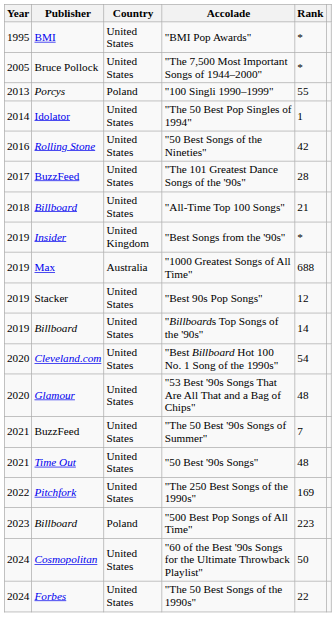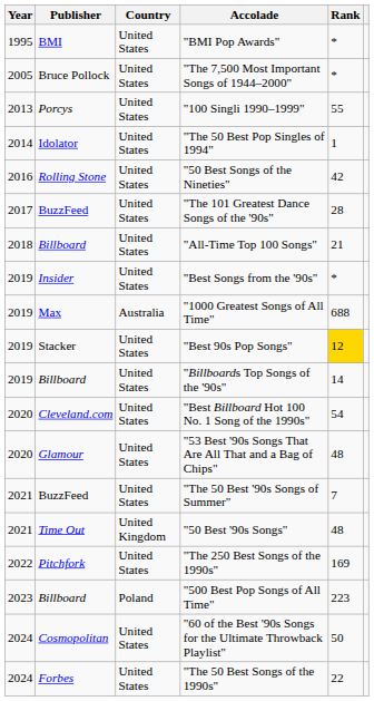 <table class="wikitable sortable plainrowheaders" style="width: 75%;">
 <tr>
 <th scope="col">Year</th>
 <th scope="col">Publisher</th>
 <th scope="col">Country</th>
 <th scope="col">Accolade</th>
 <th scope="col">Rank</th>
 <th scope="col" class="unsortable"></th>
 </tr>
 <tr>
 <td>1995</td>
 <td><a href='#'>BMI</a></td>
 <td>United States</td>
 <td>"BMI Pop Awards"</td>
 <td>*</td>
 <td style="text-align:center;"></td>
 </tr>
 <tr>
 <td>2005</td>
 <td>Bruce Pollock</td>
 <td>United States</td>
 <td>"The 7,500 Most Important Songs of 1944–2000"</td>
 <td>*</td>
 <td style="text-align:center;"></td>
 </tr>
 <tr>
 <td>2013</td>
 <td><em>Porcys</em></td>
-<td>Poland</td>
+<td>United States</td>
 <td>"100 Singli 1990–1999"</td>
 <td>55</td>
 <td style="text-align:center;"></td>
 </tr>
 <tr>
 <td>2014</td>
 <td><a href='#'>Idolator</a></td>
 <td>United States</td>
 <td>"The 50 Best Pop Singles of 1994"</td>
 <td>1</td>
 <td style="text-align:center;"></td>
 </tr>
 <tr>
 <td>2016</td>
 <td><em><a href='#'>Rolling Stone</a></em></td>
 <td>United States</td>
 <td>"50 Best Songs of the Nineties"</td>
 <td>42</td>
 <td style="text-align:center;"></td>
 </tr>
 <tr>
 <td>2017</td>
 <td><a href='#'>BuzzFeed</a></td>
 <td>United States</td>
 <td>"The 101 Greatest Dance Songs of the '90s"</td>
 <td>28</td>
 <td style="text-align:center;"></td>
 </tr>
 <tr>
 <td>2018</td>
 <td><em><a href='#'>Billboard</a></em></td>
 <td>United States</td>
 <td>"All-Time Top 100 Songs"</td>
 <td>21</td>
 <td style="text-align:center;"></td>
 </tr>
 <tr>
 <td>2019</td>
 <td><em><a href='#'>Insider</a></em></td>
-<td>United Kingdom</td>
+<td>United States</td>
 <td>"Best Songs from the '90s"</td>
 <td>*</td>
 <td style="text-align:center;"></td>
 </tr>
 <tr>
 <td>2019</td>
 <td><a href='#'>Max</a></td>
 <td>Australia</td>
 <td>"1000 Greatest Songs of All Time"</td>
 <td>688</td>
 <td style="text-align:center;"></td>
 </tr>
 <tr>
 <td>2019</td>
 <td>Stacker</td>
 <td>United States</td>
 <td>"Best 90s Pop Songs"</td>
-<td>12</td>
+<td style="background: gold;">12</td>
 <td style="text-align:center;"></td>
 </tr>
 <tr>
 <td>2019</td>
 <td><em>Billboard</em></td>
 <td>United States</td>
 <td>"<em>Billboard</em>s Top Songs of the '90s"</td>
 <td>14</td>
 <td style="text-align:center;"></td>
 </tr>
 <tr>
 <td>2020</td>
 <td><em><a href='#'>Cleveland.com</a></em></td>
 <td>United States</td>
 <td>"Best <em>Billboard</em> Hot 100 No. 1 Song of the 1990s"</td>
 <td>54</td>
 <td style="text-align:center;"></td>
 </tr>
 <tr>
 <td>2020</td>
 <td><em><a href='#'>Glamour</a></em></td>
 <td>United States</td>
 <td>"53 Best '90s Songs That Are All That and a Bag of Chips"</td>
 <td>48</td>
 <td style="text-align:center;"></td>
 </tr>
 <tr>
 <td>2021</td>
 <td>BuzzFeed</td>
 <td>United States</td>
 <td>"The 50 Best '90s Songs of Summer"</td>
 <td>7</td>
 <td style="text-align:center;"></td>
 </tr>
 <tr>
 <td>2021</td>
 <td><em><a href='#'>Time Out</a></em></td>
-<td>United States</td>
+<td>United Kingdom</td>
 <td>"50 Best '90s Songs"</td>
 <td>48</td>
 <td style="text-align:center;"></td>
 </tr>
 <tr>
 <td>2022</td>
 <td><em><a href='#'>Pitchfork</a></em></td>
 <td>United States</td>
 <td>"The 250 Best Songs of the 1990s"</td>
 <td>169</td>
 <td style="text-align:center;"></td>
 </tr>
 <tr>
 <td>2023</td>
 <td><em>Billboard</em></td>
 <td>Poland</td>
 <td>"500 Best Pop Songs of All Time"</td>
 <td>223</td>
 <td style="text-align:center;"></td>
 </tr>
 <tr>
 <td>2024</td>
 <td><em><a href='#'>Cosmopolitan</a></em></td>
 <td>United States</td>
 <td>"60 of the Best '90s Songs for the Ultimate Throwback Playlist"</td>
 <td>50</td>
 <td style="text-align:center;"></td>
 </tr>
 <tr>
 <td>2024</td>
 <td><em><a href='#'>Forbes</a></em></td>
 <td>United States</td>
 <td>"The 50 Best Songs of the 1990s"</td>
 <td>22</td>
 <td style="text-align:center;"></td>
 </tr>
 </table>
